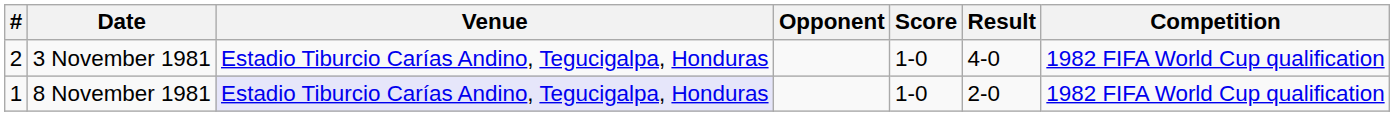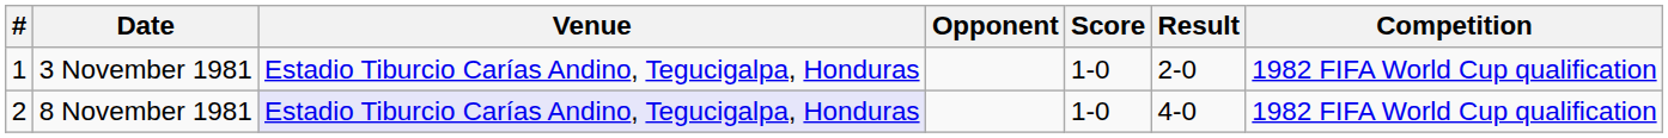 <table class="wikitable">
 <tr>
 <th>#</th>
 <th>Date</th>
 <th>Venue</th>
 <th>Opponent</th>
 <th>Score</th>
 <th>Result</th>
 <th>Competition</th>
 </tr>
 <tr>
-<td>2</td>
+<td>1</td>
 <td>3 November 1981</td>
 <td><a href='#'>Estadio Tiburcio Carías Andino</a>, <a href='#'>Tegucigalpa</a>, <a href='#'>Honduras</a></td>
+<td></td>
+<td>1-0</td>
+<td>2-0</td>
+<td><a href='#'>1982 FIFA World Cup qualification</a></td>
+</tr>
+<tr>
+<td>2</td>
+<td>8 November 1981</td>
+<td style="background: lavender;"><a href='#'>Estadio Tiburcio Carías Andino</a>, <a href='#'>Tegucigalpa</a>, <a href='#'>Honduras</a></td>
 <td></td>
 <td>1-0</td>
 <td>4-0</td>
 <td><a href='#'>1982 FIFA World Cup qualification</a></td>
 </tr>
-<tr>
-<td>1</td>
-<td>8 November 1981</td>
-<td style="background: lavender;"><a href='#'>Estadio Tiburcio Carías Andino</a>, <a href='#'>Tegucigalpa</a>, <a href='#'>Honduras</a></td>
-<td></td>
-<td>1-0</td>
-<td>2-0</td>
-<td><a href='#'>1982 FIFA World Cup qualification</a></td>
-</tr>
 </table>
